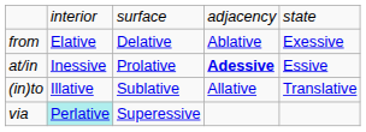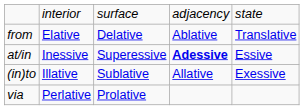 <table class="wikitable">
 <tr>
 <td></td>
 <td><em>interior</em></td>
 <td><em>surface</em></td>
 <td><em>adjacency</em></td>
 <td><em>state</em></td>
 </tr>
 <tr>
 <td><em>from</em></td>
 <td><a href='#'>Elative</a></td>
 <td><a href='#'>Delative</a></td>
 <td><a href='#'>Ablative</a></td>
-<td><a href='#'>Exessive</a></td>
+<td><a href='#'>Translative</a></td>
 </tr>
 <tr>
 <td><em>at/in</em></td>
 <td><a href='#'>Inessive</a></td>
-<td><a href='#'>Prolative</a></td>
+<td><a href='#'>Superessive</a></td>
 <td><strong><a href='#'>Adessive</a></strong></td>
 <td><a href='#'>Essive</a></td>
 </tr>
 <tr>
 <td><em>(in)to</em></td>
 <td><a href='#'>Illative</a></td>
 <td><a href='#'>Sublative</a></td>
 <td><a href='#'>Allative</a></td>
-<td><a href='#'>Translative</a></td>
+<td><a href='#'>Exessive</a></td>
 </tr>
 <tr>
 <td><em>via</em></td>
-<td style="background: paleturquoise;"><a href='#'>Perlative</a></td>
-<td><a href='#'>Superessive</a></td>
+<td><a href='#'>Perlative</a></td>
+<td><a href='#'>Prolative</a></td>
 <td></td>
 <td></td>
 </tr>
 </table>
